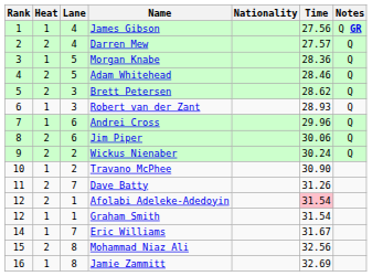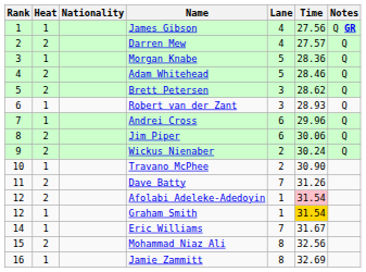 <table class="wikitable sortable" style="text-align:center">
 <tr>
 <th>Rank</th>
 <th>Heat</th>
+<th>Nationality</th>
+<th>Name</th>
 <th>Lane</th>
-<th>Name</th>
-<th>Nationality</th>
 <th>Time</th>
 <th>Notes</th>
 </tr>
 <tr bgcolor=ccffcc>
 <td>1</td>
 <td>1</td>
+<td align=left></td>
+<td align=left><a href='#'>James Gibson</a></td>
 <td>4</td>
-<td align=left><a href='#'>James Gibson</a></td>
-<td align=left></td>
 <td>27.56</td>
 <td>Q <strong><a href='#'>GR</a></strong></td>
 </tr>
 <tr bgcolor=ccffcc>
 <td>2</td>
 <td>2</td>
+<td align=left></td>
+<td align=left><a href='#'>Darren Mew</a></td>
 <td>4</td>
-<td align=left><a href='#'>Darren Mew</a></td>
-<td align=left></td>
 <td>27.57</td>
 <td>Q</td>
 </tr>
 <tr bgcolor=ccffcc>
 <td>3</td>
 <td>1</td>
+<td align=left></td>
+<td align=left><a href='#'>Morgan Knabe</a></td>
 <td>5</td>
-<td align=left><a href='#'>Morgan Knabe</a></td>
-<td align=left></td>
 <td>28.36</td>
 <td>Q</td>
 </tr>
 <tr bgcolor=ccffcc>
 <td>4</td>
 <td>2</td>
+<td align=left></td>
+<td align=left><a href='#'>Adam Whitehead</a></td>
 <td>5</td>
-<td align=left><a href='#'>Adam Whitehead</a></td>
-<td align=left></td>
 <td>28.46</td>
 <td>Q</td>
 </tr>
 <tr bgcolor=ccffcc>
 <td>5</td>
 <td>2</td>
+<td align=left></td>
+<td align=left><a href='#'>Brett Petersen</a></td>
 <td>3</td>
-<td align=left><a href='#'>Brett Petersen</a></td>
-<td align=left></td>
 <td>28.62</td>
 <td>Q</td>
 </tr>
 <tr>
 <td>6</td>
 <td>1</td>
+<td align=left></td>
+<td align=left><a href='#'>Robert van der Zant</a></td>
 <td>3</td>
-<td align=left><a href='#'>Robert van der Zant</a></td>
-<td align=left></td>
 <td>28.93</td>
 <td>Q </td>
 </tr>
 <tr bgcolor=ccffcc>
 <td>7</td>
 <td>1</td>
+<td align=left></td>
+<td align=left><a href='#'>Andrei Cross</a></td>
 <td>6</td>
-<td align=left><a href='#'>Andrei Cross</a></td>
-<td align=left></td>
 <td>29.96</td>
 <td>Q</td>
 </tr>
 <tr bgcolor=ccffcc>
 <td>8</td>
 <td>2</td>
+<td align=left></td>
+<td align=left><a href='#'>Jim Piper</a></td>
 <td>6</td>
-<td align=left><a href='#'>Jim Piper</a></td>
-<td align=left></td>
 <td>30.06</td>
 <td>Q</td>
 </tr>
 <tr bgcolor=ccffcc>
 <td>9</td>
 <td>2</td>
+<td align=left></td>
+<td align=left><a href='#'>Wickus Nienaber</a></td>
 <td>2</td>
-<td align=left><a href='#'>Wickus Nienaber</a></td>
-<td align=left></td>
 <td>30.24</td>
 <td>Q</td>
 </tr>
 <tr>
 <td>10</td>
 <td>1</td>
+<td align=left></td>
+<td align=left><a href='#'>Travano McPhee</a></td>
 <td>2</td>
-<td align=left><a href='#'>Travano McPhee</a></td>
-<td align=left></td>
 <td>30.90</td>
 <td></td>
 </tr>
 <tr>
 <td>11</td>
 <td>2</td>
+<td align=left></td>
+<td align=left><a href='#'>Dave Batty</a></td>
 <td>7</td>
-<td align=left><a href='#'>Dave Batty</a></td>
-<td align=left></td>
 <td>31.26</td>
 <td></td>
 </tr>
 <tr>
 <td>12</td>
 <td>2</td>
+<td align=left></td>
+<td align=left><a href='#'>Afolabi Adeleke-Adedoyin</a></td>
 <td>1</td>
-<td align=left><a href='#'>Afolabi Adeleke-Adedoyin</a></td>
-<td align=left></td>
 <td style="background: pink;">31.54</td>
 <td></td>
 </tr>
 <tr>
 <td>12</td>
 <td>1</td>
+<td align=left></td>
+<td align=left><a href='#'>Graham Smith</a></td>
 <td>1</td>
-<td align=left><a href='#'>Graham Smith</a></td>
-<td align=left></td>
-<td>31.54</td>
+<td style="background: gold;">31.54</td>
 <td></td>
 </tr>
 <tr>
 <td>14</td>
 <td>1</td>
+<td align=left></td>
+<td align=left><a href='#'>Eric Williams</a></td>
 <td>7</td>
-<td align=left><a href='#'>Eric Williams</a></td>
-<td align=left></td>
 <td>31.67</td>
 <td></td>
 </tr>
 <tr>
 <td>15</td>
 <td>2</td>
+<td align=left></td>
+<td align=left><a href='#'>Mohammad Niaz Ali</a></td>
 <td>8</td>
-<td align=left><a href='#'>Mohammad Niaz Ali</a></td>
-<td align=left></td>
 <td>32.56</td>
 <td></td>
 </tr>
 <tr>
 <td>16</td>
 <td>1</td>
+<td align=left></td>
+<td align=left><a href='#'>Jamie Zammitt</a></td>
 <td>8</td>
-<td align=left><a href='#'>Jamie Zammitt</a></td>
-<td align=left></td>
 <td>32.69</td>
 <td></td>
 </tr>
 </table>
